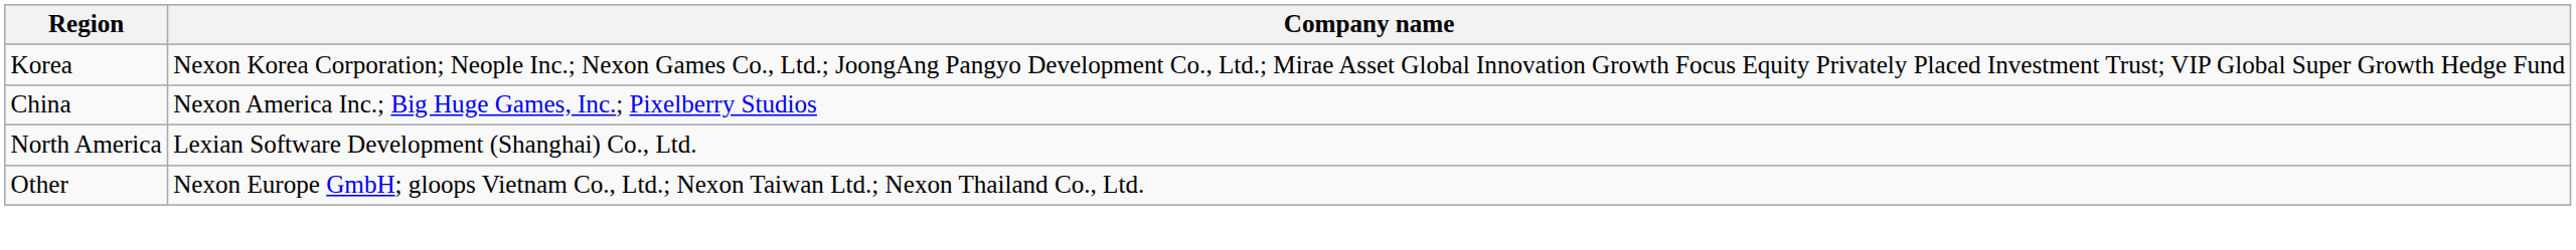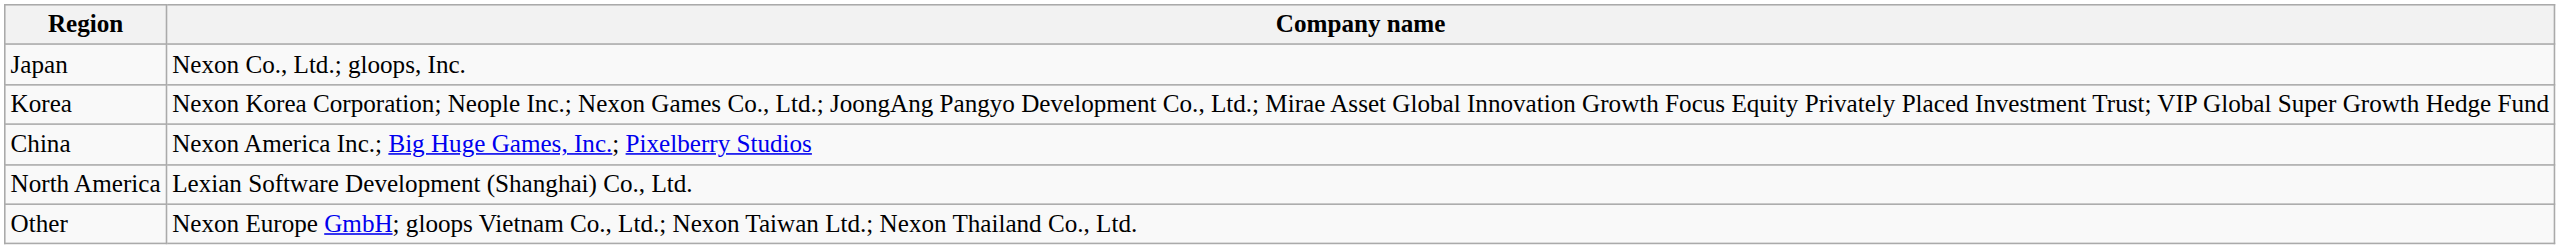 <table class="wikitable">
 <tr>
 <th>Region</th>
 <th>Company name</th>
+</tr>
+<tr>
+<td>Japan</td>
+<td>Nexon Co., Ltd.; gloops, Inc.</td>
 </tr>
 <tr>
 <td>Korea</td>
 <td>Nexon Korea Corporation; Neople Inc.; Nexon Games Co., Ltd.; JoongAng Pangyo Development Co., Ltd.; Mirae Asset Global Innovation Growth Focus Equity Privately Placed Investment Trust; VIP Global Super Growth Hedge Fund</td>
 </tr>
 <tr>
 <td>China</td>
 <td>Nexon America Inc.; <a href='#'>Big Huge Games, Inc.</a>; <a href='#'>Pixelberry Studios</a></td>
 </tr>
 <tr>
 <td>North America</td>
 <td>Lexian Software Development (Shanghai) Co., Ltd.</td>
 </tr>
 <tr>
 <td>Other</td>
 <td>Nexon Europe <a href='#'>GmbH</a>; gloops Vietnam Co., Ltd.; Nexon Taiwan Ltd.; Nexon Thailand Co., Ltd.</td>
 </tr>
 </table>
